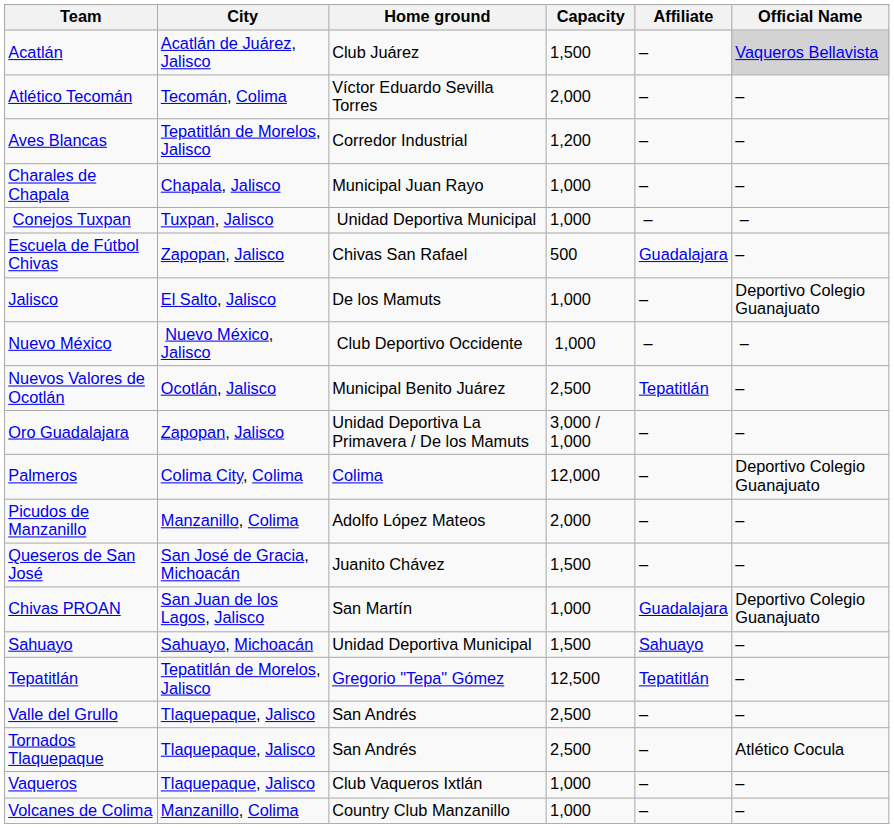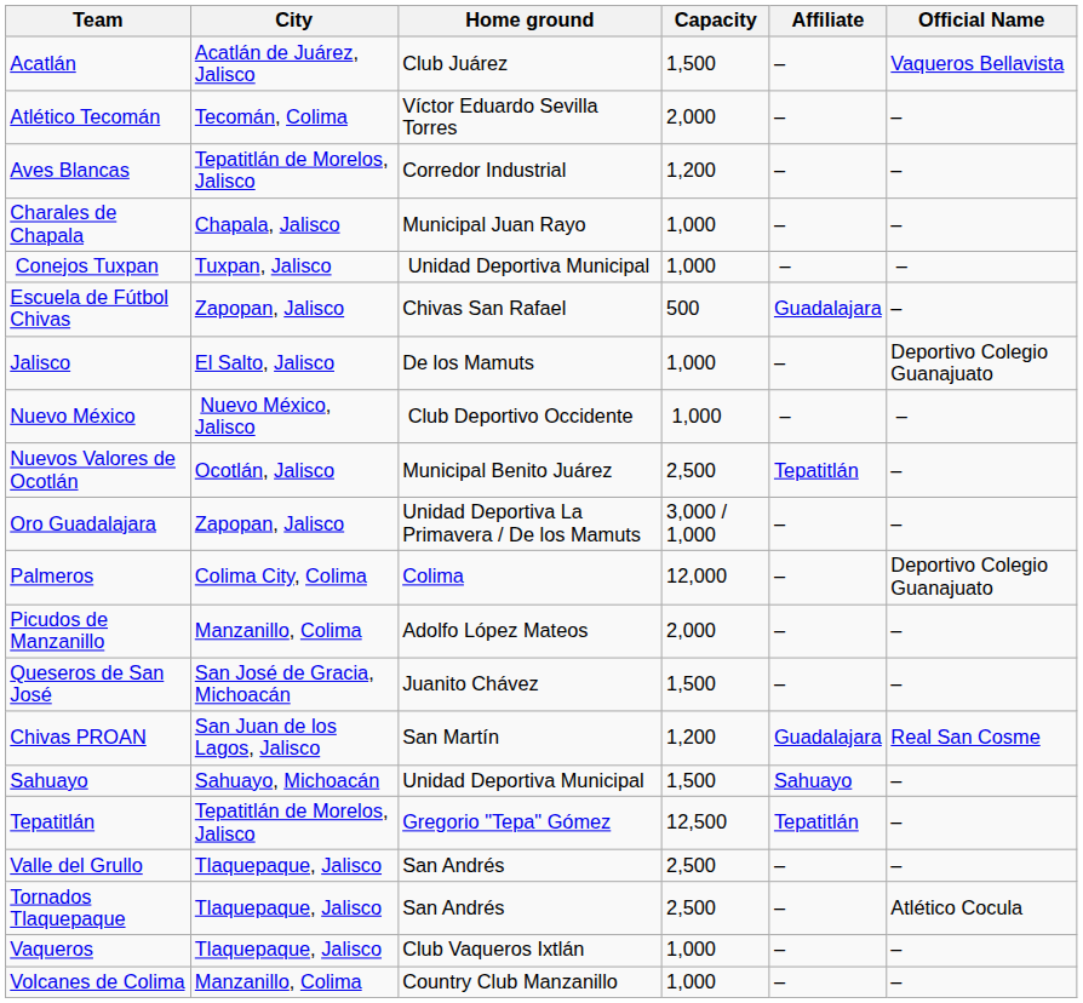 <table class="wikitable sortable">
 <tr>
 <th>Team</th>
 <th>City</th>
 <th>Home ground</th>
 <th>Capacity</th>
 <th>Affiliate</th>
 <th>Official Name</th>
 </tr>
 <tr>
 <td><a href='#'>Acatlán</a></td>
 <td><a href='#'>Acatlán de Juárez</a>, <a href='#'>Jalisco</a></td>
 <td>Club Juárez</td>
 <td>1,500</td>
 <td>–</td>
-<td style="background: lightgrey;"><a href='#'>Vaqueros Bellavista</a></td>
+<td><a href='#'>Vaqueros Bellavista</a></td>
 </tr>
 <tr>
 <td><a href='#'>Atlético Tecomán</a></td>
 <td><a href='#'>Tecomán</a>, <a href='#'>Colima</a></td>
 <td>Víctor Eduardo Sevilla Torres</td>
 <td>2,000</td>
 <td>–</td>
 <td>–</td>
 </tr>
 <tr>
 <td><a href='#'>Aves Blancas</a></td>
 <td><a href='#'>Tepatitlán de Morelos</a>, <a href='#'>Jalisco</a></td>
 <td>Corredor Industrial</td>
 <td>1,200</td>
 <td>–</td>
 <td>–</td>
 </tr>
 <tr>
 <td><a href='#'>Charales de Chapala</a></td>
 <td><a href='#'>Chapala</a>, <a href='#'>Jalisco</a></td>
 <td>Municipal Juan Rayo</td>
 <td>1,000</td>
 <td>–</td>
 <td>–</td>
 </tr>
 <tr>
 <td> <a href='#'>Conejos Tuxpan</a> </td>
 <td><a href='#'>Tuxpan</a>, <a href='#'>Jalisco</a> </td>
 <td> Unidad Deportiva Municipal </td>
 <td>1,000</td>
 <td> – </td>
 <td> –</td>
 </tr>
 <tr>
 <td><a href='#'>Escuela de Fútbol Chivas</a></td>
 <td><a href='#'>Zapopan</a>, <a href='#'>Jalisco</a></td>
 <td>Chivas San Rafael</td>
 <td>500</td>
 <td><a href='#'>Guadalajara</a></td>
 <td>–</td>
 </tr>
 <tr>
 <td><a href='#'>Jalisco</a></td>
 <td><a href='#'>El Salto</a>, <a href='#'>Jalisco</a></td>
 <td>De los Mamuts</td>
 <td>1,000</td>
 <td>–</td>
 <td>Deportivo Colegio Guanajuato</td>
 </tr>
 <tr>
 <td><a href='#'>Nuevo México</a></td>
 <td> <a href='#'>Nuevo México</a>, <a href='#'>Jalisco</a> </td>
 <td> Club Deportivo Occidente</td>
 <td> 1,000</td>
 <td> – </td>
 <td> –</td>
 </tr>
 <tr>
 <td><a href='#'>Nuevos Valores de Ocotlán</a></td>
 <td><a href='#'>Ocotlán</a>, <a href='#'>Jalisco</a></td>
 <td>Municipal Benito Juárez</td>
 <td>2,500</td>
 <td><a href='#'>Tepatitlán</a></td>
 <td>–</td>
 </tr>
 <tr>
 <td><a href='#'>Oro Guadalajara</a></td>
 <td><a href='#'>Zapopan</a>, <a href='#'>Jalisco</a></td>
 <td>Unidad Deportiva La Primavera / De los Mamuts</td>
 <td>3,000 / 1,000</td>
 <td>–</td>
 <td>–</td>
 </tr>
 <tr>
 <td><a href='#'>Palmeros</a></td>
 <td><a href='#'>Colima City</a>, <a href='#'>Colima</a></td>
 <td><a href='#'>Colima</a></td>
 <td>12,000</td>
 <td>–</td>
 <td>Deportivo Colegio Guanajuato</td>
 </tr>
 <tr>
 <td><a href='#'>Picudos de Manzanillo</a></td>
 <td><a href='#'>Manzanillo</a>, <a href='#'>Colima</a></td>
 <td>Adolfo López Mateos</td>
 <td>2,000</td>
 <td>–</td>
 <td>–</td>
 </tr>
 <tr>
 <td><a href='#'>Queseros de San José</a></td>
 <td><a href='#'>San José de Gracia</a>, <a href='#'>Michoacán</a></td>
 <td>Juanito Chávez</td>
 <td>1,500</td>
 <td>–</td>
 <td>–</td>
 </tr>
 <tr>
 <td><a href='#'>Chivas PROAN</a></td>
 <td><a href='#'>San Juan de los Lagos</a>, <a href='#'>Jalisco</a></td>
 <td>San Martín</td>
-<td>1,000</td>
+<td>1,200</td>
 <td><a href='#'>Guadalajara</a></td>
-<td>Deportivo Colegio Guanajuato</td>
+<td><a href='#'>Real San Cosme</a></td>
 </tr>
 <tr>
 <td><a href='#'>Sahuayo</a></td>
 <td><a href='#'>Sahuayo</a>, <a href='#'>Michoacán</a></td>
 <td>Unidad Deportiva Municipal</td>
 <td>1,500</td>
 <td><a href='#'>Sahuayo</a></td>
 <td>–</td>
 </tr>
 <tr>
 <td><a href='#'>Tepatitlán</a></td>
 <td><a href='#'>Tepatitlán de Morelos</a>, <a href='#'>Jalisco</a></td>
 <td><a href='#'>Gregorio "Tepa" Gómez</a></td>
 <td>12,500</td>
 <td><a href='#'>Tepatitlán</a></td>
 <td>–</td>
 </tr>
 <tr>
 <td><a href='#'>Valle del Grullo</a></td>
 <td><a href='#'>Tlaquepaque</a>, <a href='#'>Jalisco</a></td>
 <td>San Andrés</td>
 <td>2,500</td>
 <td>–</td>
 <td>–</td>
 </tr>
 <tr>
 <td><a href='#'>Tornados Tlaquepaque</a></td>
 <td><a href='#'>Tlaquepaque</a>, <a href='#'>Jalisco</a></td>
 <td>San Andrés</td>
 <td>2,500</td>
 <td>–</td>
 <td>Atlético Cocula</td>
 </tr>
 <tr>
 <td><a href='#'>Vaqueros</a></td>
 <td><a href='#'>Tlaquepaque</a>, <a href='#'>Jalisco</a></td>
 <td>Club Vaqueros Ixtlán</td>
 <td>1,000</td>
 <td>–</td>
 <td>–</td>
 </tr>
 <tr>
 <td><a href='#'>Volcanes de Colima</a></td>
 <td><a href='#'>Manzanillo</a>, <a href='#'>Colima</a></td>
 <td>Country Club Manzanillo</td>
 <td>1,000</td>
 <td>–</td>
 <td>–</td>
 </tr>
 </table>
